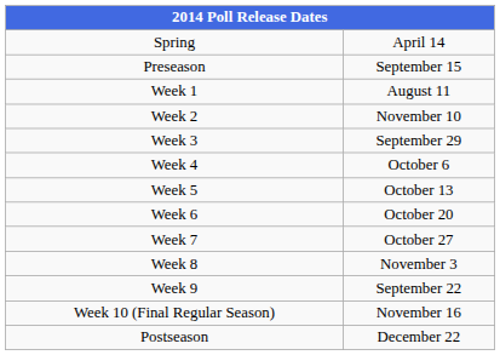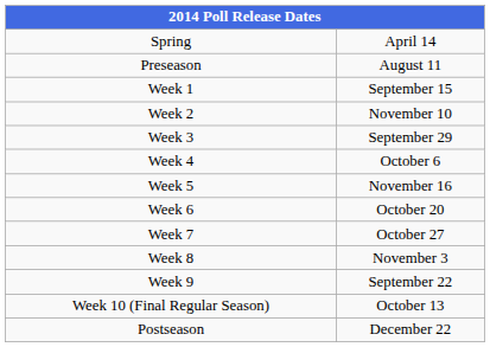 <table class="wikitable" style="width:40%;">
 <tr>
 <th style="background:#4169E1; color:white;" "text-align:center;" colspan="2">2014 Poll Release Dates</th>
 </tr>
 <tr style="text-align:center;">
 <td>Spring</td>
 <td>April 14</td>
 </tr>
 <tr style="text-align:center;">
 <td>Preseason</td>
-<td>September 15</td>
+<td>August 11</td>
 </tr>
 <tr style="text-align:center;">
 <td>Week 1</td>
-<td>August 11</td>
+<td>September 15</td>
 </tr>
 <tr style="text-align:center;">
 <td>Week 2</td>
 <td>November 10</td>
 </tr>
 <tr style="text-align:center;">
 <td>Week 3</td>
 <td>September 29</td>
 </tr>
 <tr style="text-align:center;">
 <td>Week 4</td>
 <td>October 6</td>
 </tr>
 <tr style="text-align:center;">
 <td>Week 5</td>
-<td>October 13</td>
+<td>November 16</td>
 </tr>
 <tr style="text-align:center;">
 <td>Week 6</td>
 <td>October 20</td>
 </tr>
 <tr style="text-align:center;">
 <td>Week 7</td>
 <td>October 27</td>
 </tr>
 <tr style="text-align:center;">
 <td>Week 8</td>
 <td>November 3</td>
 </tr>
 <tr style="text-align:center;">
 <td>Week 9</td>
 <td>September 22</td>
 </tr>
 <tr style="text-align:center;">
 <td>Week 10 (Final Regular Season)</td>
-<td>November 16</td>
+<td>October 13</td>
 </tr>
 <tr style="text-align:center;">
 <td>Postseason</td>
 <td>December 22</td>
 </tr>
 </table>
